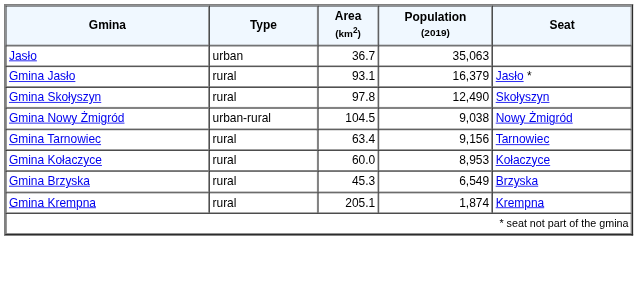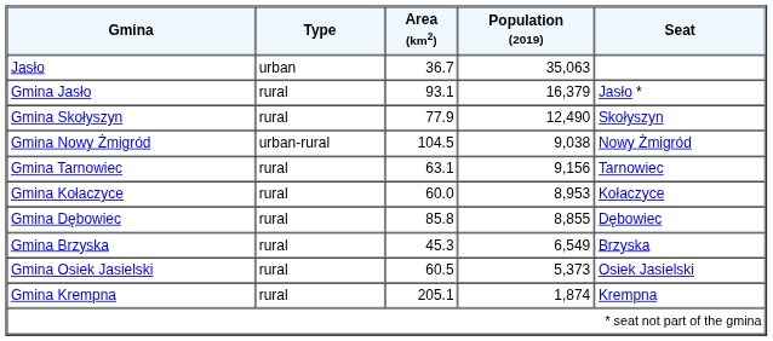 <table width="60%" border="2" cellpadding="3" cellspacing="0" style="font-size:90%;line-height:120%;">
 <tr bgcolor="F0F8FF">
 <td style="text-align:center;"><strong>Gmina</strong></td>
 <td style="text-align:center;"><strong>Type</strong></td>
 <td style="text-align:center;"><strong>Area<br><small>(km<sup>2</sup>)</small></strong></td>
 <td style="text-align:center;"><strong>Population<br><small>(2019)</small></strong></td>
 <td style="text-align:center;"><strong>Seat</strong></td>
 </tr>
 <tr>
 <td><a href='#'>Jasło</a></td>
 <td>urban</td>
 <td style="text-align:right;">36.7</td>
 <td style="text-align:right;">35,063</td>
 <td> </td>
 </tr>
 <tr>
 <td><a href='#'>Gmina Jasło</a></td>
 <td>rural</td>
 <td style="text-align:right;">93.1</td>
 <td style="text-align:right;">16,379</td>
 <td><a href='#'>Jasło</a> *</td>
 </tr>
 <tr>
 <td><a href='#'>Gmina Skołyszyn</a></td>
 <td>rural</td>
-<td style="text-align:right;">97.8</td>
+<td style="text-align:right;">77.9</td>
 <td style="text-align:right;">12,490</td>
 <td><a href='#'>Skołyszyn</a></td>
 </tr>
 <tr>
 <td><a href='#'>Gmina Nowy Żmigród</a></td>
 <td>urban-rural</td>
 <td style="text-align:right;">104.5</td>
 <td style="text-align:right;">9,038</td>
 <td><a href='#'>Nowy Żmigród</a></td>
 </tr>
 <tr>
 <td><a href='#'>Gmina Tarnowiec</a></td>
 <td>rural</td>
-<td style="text-align:right;">63.4</td>
+<td style="text-align:right;">63.1</td>
 <td style="text-align:right;">9,156</td>
 <td><a href='#'>Tarnowiec</a></td>
 </tr>
 <tr>
 <td><a href='#'>Gmina Kołaczyce</a></td>
 <td>rural</td>
 <td style="text-align:right;">60.0</td>
 <td style="text-align:right;">8,953</td>
 <td><a href='#'>Kołaczyce</a></td>
 </tr>
 <tr>
+<td><a href='#'>Gmina Dębowiec</a></td>
+<td>rural</td>
+<td style="text-align:right;">85.8</td>
+<td style="text-align:right;">8,855</td>
+<td><a href='#'>Dębowiec</a></td>
+</tr>
+<tr>
 <td><a href='#'>Gmina Brzyska</a></td>
 <td>rural</td>
 <td style="text-align:right;">45.3</td>
 <td style="text-align:right;">6,549</td>
 <td><a href='#'>Brzyska</a></td>
+</tr>
+<tr>
+<td><a href='#'>Gmina Osiek Jasielski</a></td>
+<td>rural</td>
+<td style="text-align:right;">60.5</td>
+<td style="text-align:right;">5,373</td>
+<td><a href='#'>Osiek Jasielski</a></td>
 </tr>
 <tr>
 <td><a href='#'>Gmina Krempna</a></td>
 <td>rural</td>
 <td style="text-align:right;">205.1</td>
 <td style="text-align:right;">1,874</td>
 <td><a href='#'>Krempna</a></td>
 </tr>
 <tr>
 <td colspan=5 style="text-align:right;font-size:90%">* seat not part of the gmina</td>
 </tr>
 <tr>
 </tr>
 </table>
